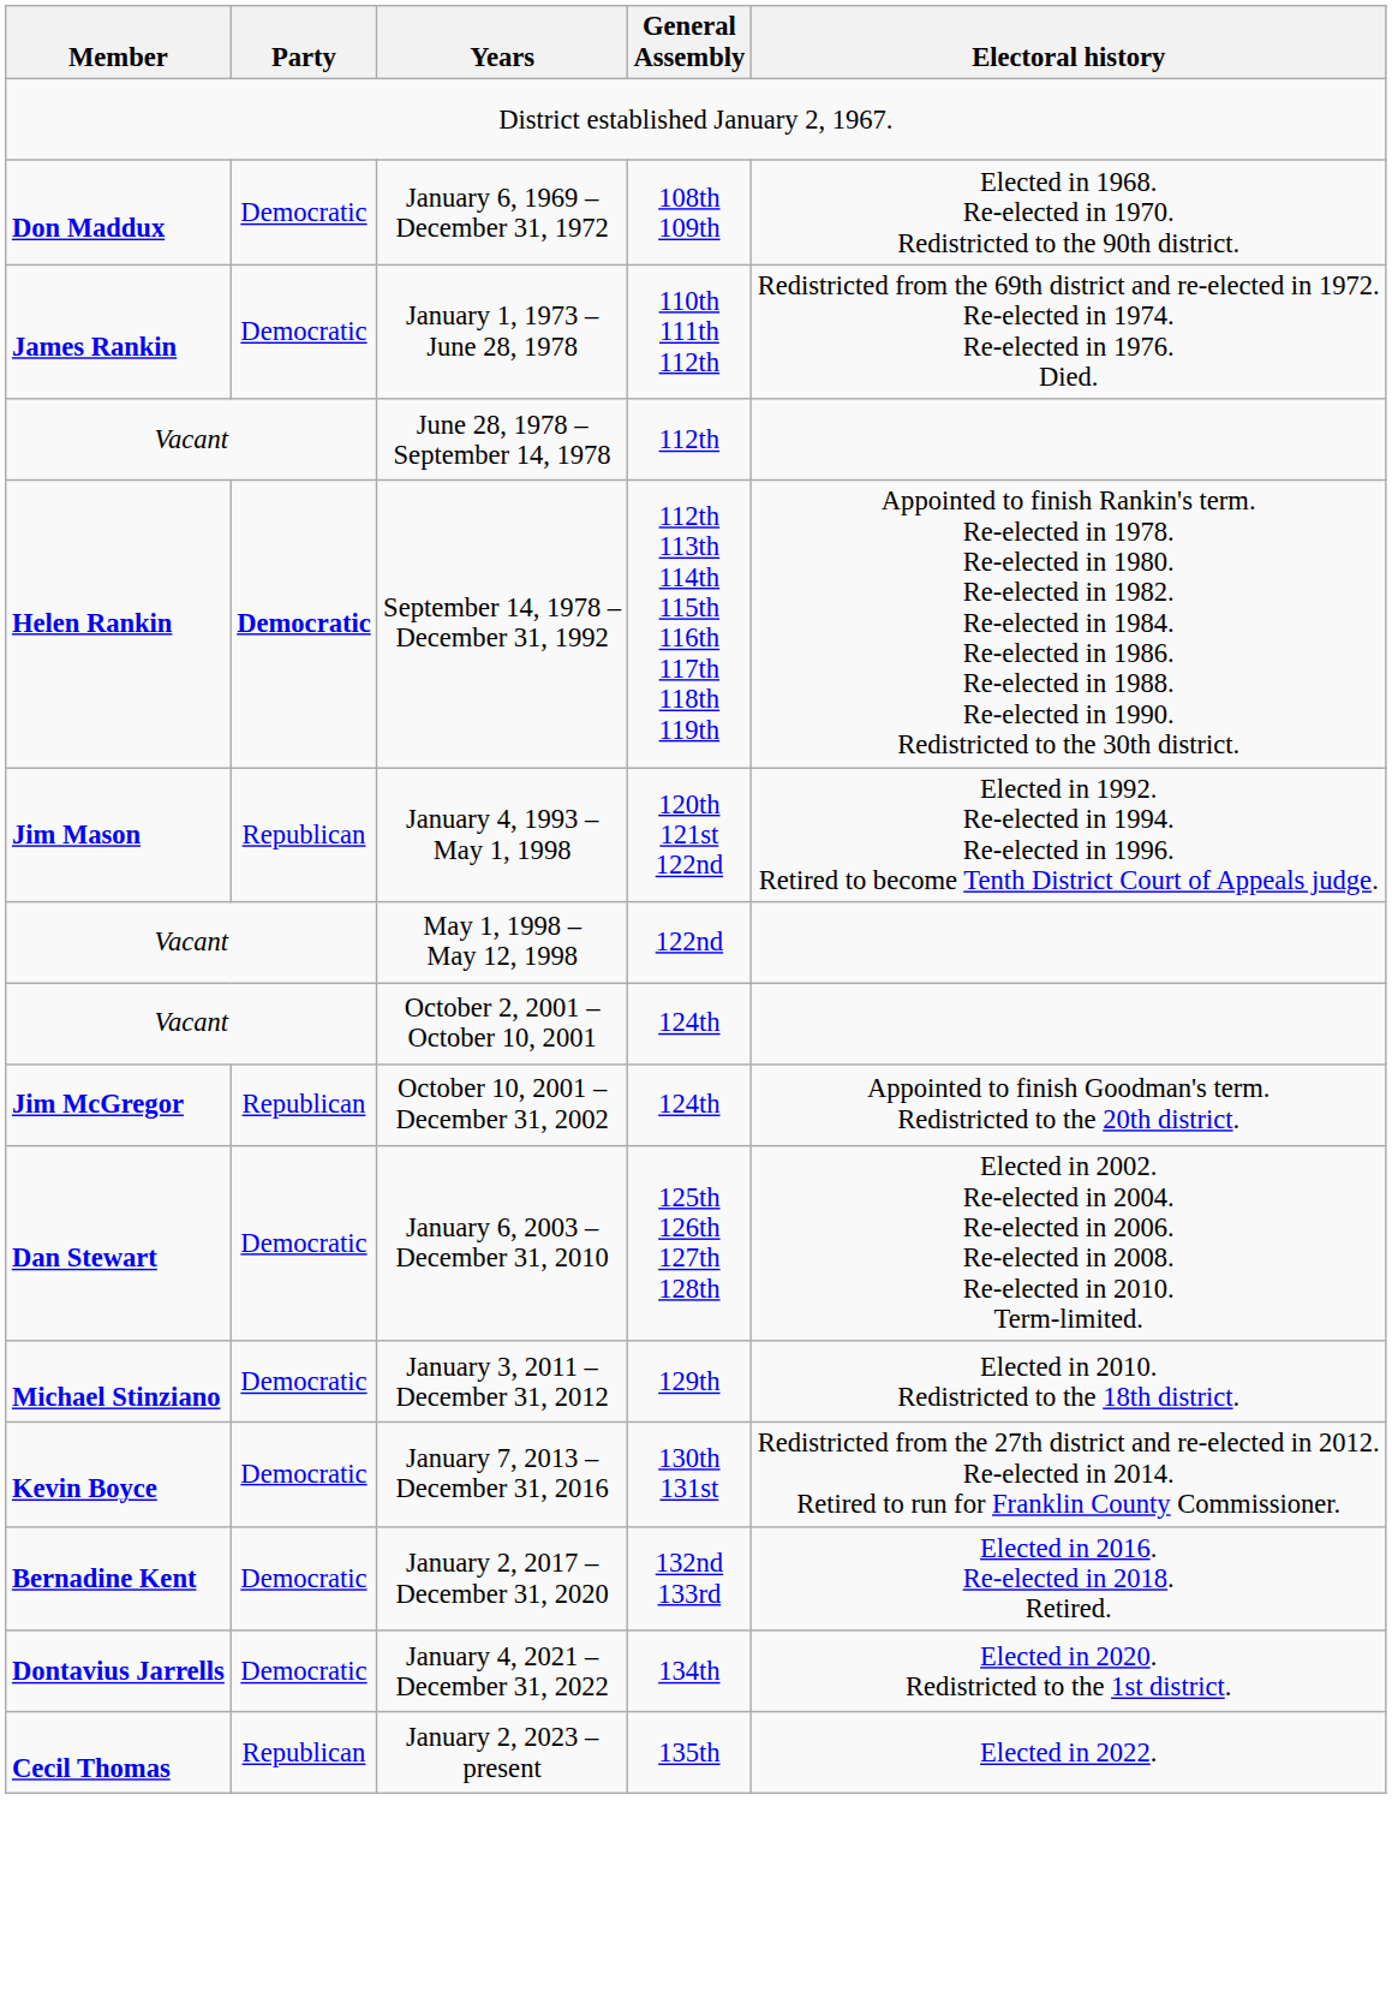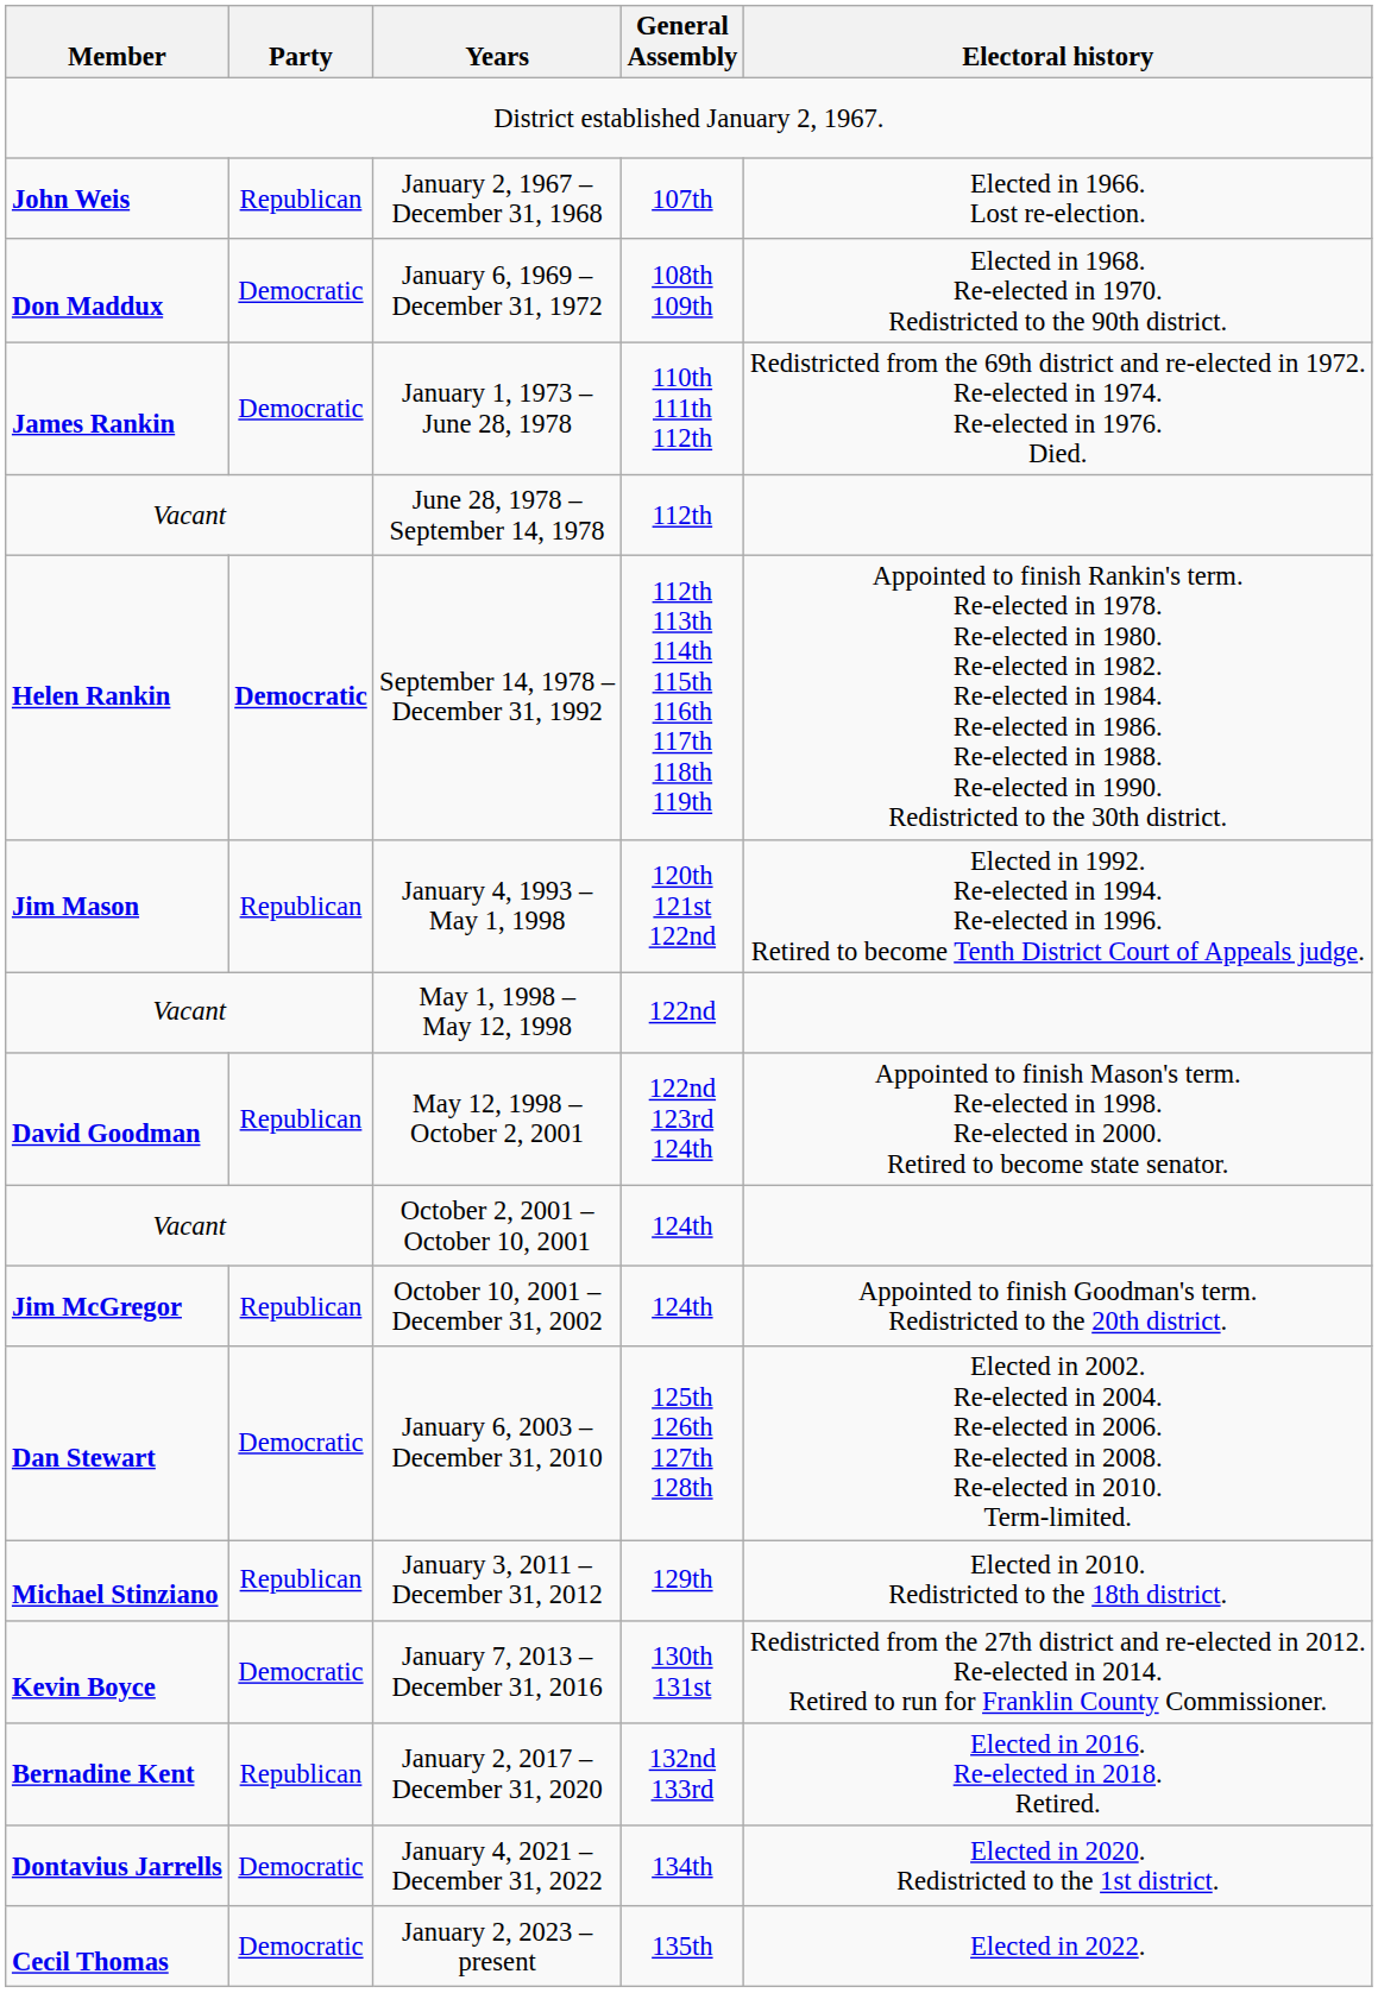 <table class=wikitable style="text-align:center">
 <tr valign=bottom>
 <th>Member</th>
 <th>Party</th>
 <th>Years</th>
 <th>General<br>Assembly</th>
 <th>Electoral history</th>
 </tr>
 <tr style="height:3em">
 <td colspan=5>District established January 2, 1967.</td>
+</tr>
+<tr style="height:3em">
+<td align=left><strong><a href='#'>John Weis</a></strong><br></td>
+<td><a href='#'>Republican</a></td>
+<td>January 2, 1967 –<br>December 31, 1968</td>
+<td><a href='#'>107th</a></td>
+<td>Elected in 1966.<br>Lost re-election.</td>
 </tr>
 <tr style="height:3em">
 <td align=left><br><strong><a href='#'>Don Maddux</a></strong><br></td>
 <td><a href='#'>Democratic</a></td>
 <td>January 6, 1969 –<br>December 31, 1972</td>
 <td><a href='#'>108th</a><br><a href='#'>109th</a></td>
 <td>Elected in 1968.<br>Re-elected in 1970.<br>Redistricted to the 90th district.</td>
 </tr>
 <tr style="height:3em">
 <td align=left><br><strong><a href='#'>James Rankin</a></strong><br></td>
 <td><a href='#'>Democratic</a></td>
 <td>January 1, 1973 –<br>June 28, 1978</td>
 <td><a href='#'>110th</a><br><a href='#'>111th</a><br><a href='#'>112th</a></td>
 <td>Redistricted from the 69th district and re-elected in 1972.<br>Re-elected in 1974.<br>Re-elected in 1976.<br>Died.</td>
 </tr>
 <tr style="height:3em">
 <td colspan=2><em>Vacant</em></td>
 <td nowrap>June 28, 1978 –<br>September 14, 1978</td>
 <td><a href='#'>112th</a></td>
 <td></td>
 </tr>
 <tr style="height:3em">
 <td align=left><strong><a href='#'>Helen Rankin</a></strong><br></td>
 <td><strong><a href='#'>Democratic</a></strong></td>
 <td>September 14, 1978 –<br>December 31, 1992</td>
 <td><a href='#'>112th</a><br><a href='#'>113th</a><br><a href='#'>114th</a><br><a href='#'>115th</a><br><a href='#'>116th</a><br><a href='#'>117th</a><br><a href='#'>118th</a><br><a href='#'>119th</a></td>
 <td>Appointed to finish Rankin's term.<br>Re-elected in 1978.<br>Re-elected in 1980.<br>Re-elected in 1982.<br>Re-elected in 1984.<br>Re-elected in 1986.<br>Re-elected in 1988.<br>Re-elected in 1990.<br>Redistricted to the 30th district.</td>
 </tr>
 <tr style="height:3em">
 <td align=left><strong><a href='#'>Jim Mason</a></strong><br></td>
 <td><a href='#'>Republican</a></td>
 <td>January 4, 1993 –<br>May 1, 1998</td>
 <td><a href='#'>120th</a><br><a href='#'>121st</a><br><a href='#'>122nd</a></td>
 <td>Elected in 1992.<br>Re-elected in 1994.<br>Re-elected in 1996.<br>Retired to become <a href='#'>Tenth District Court of Appeals judge</a>.</td>
 </tr>
 <tr style="height:3em">
 <td colspan=2><em>Vacant</em></td>
 <td nowrap>May 1, 1998 –<br>May 12, 1998</td>
 <td><a href='#'>122nd</a></td>
 <td></td>
 </tr>
 <tr style="height:3em">
+<td align=left><br><strong><a href='#'>David Goodman</a></strong><br></td>
+<td><a href='#'>Republican</a></td>
+<td>May 12, 1998 –<br>October 2, 2001</td>
+<td><a href='#'>122nd</a><br><a href='#'>123rd</a><br><a href='#'>124th</a></td>
+<td>Appointed to finish Mason's term.<br>Re-elected in 1998.<br>Re-elected in 2000.<br>Retired to become state senator.</td>
+</tr>
+<tr style="height:3em">
 <td colspan=2><em>Vacant</em></td>
 <td nowrap>October 2, 2001 –<br>October 10, 2001</td>
 <td><a href='#'>124th</a></td>
 <td></td>
 </tr>
 <tr style="height:3em">
 <td align=left><strong><a href='#'>Jim McGregor</a></strong><br></td>
 <td><a href='#'>Republican</a></td>
 <td>October 10, 2001 –<br>December 31, 2002</td>
 <td><a href='#'>124th</a></td>
 <td>Appointed to finish Goodman's term.<br>Redistricted to the <a href='#'>20th district</a>.</td>
 </tr>
 <tr style="height:3em">
 <td align=left><br><strong><a href='#'>Dan Stewart</a></strong><br></td>
 <td><a href='#'>Democratic</a></td>
 <td>January 6, 2003 –<br>December 31, 2010</td>
 <td><a href='#'>125th</a><br><a href='#'>126th</a><br><a href='#'>127th</a><br><a href='#'>128th</a></td>
 <td>Elected in 2002.<br>Re-elected in 2004.<br>Re-elected in 2006.<br>Re-elected in 2008.<br>Re-elected in 2010.<br>Term-limited.</td>
 </tr>
 <tr style="height:3em">
 <td align=left><br><strong><a href='#'>Michael Stinziano</a></strong><br></td>
-<td><a href='#'>Democratic</a></td>
+<td><a href='#'>Republican</a></td>
 <td>January 3, 2011 –<br>December 31, 2012</td>
 <td><a href='#'>129th</a></td>
 <td>Elected in 2010.<br>Redistricted to the <a href='#'>18th district</a>.</td>
 </tr>
 <tr style="height:3em">
 <td align=left><br><strong><a href='#'>Kevin Boyce</a></strong><br></td>
 <td><a href='#'>Democratic</a></td>
 <td>January 7, 2013 –<br>December 31, 2016</td>
 <td><a href='#'>130th</a><br><a href='#'>131st</a></td>
 <td>Redistricted from the 27th district and re-elected in 2012.<br>Re-elected in 2014.<br>Retired to run for <a href='#'>Franklin County</a> Commissioner.</td>
 </tr>
 <tr style="height:3em">
 <td align=left><strong><a href='#'>Bernadine Kent</a></strong><br></td>
-<td><a href='#'>Democratic</a></td>
+<td><a href='#'>Republican</a></td>
 <td>January 2, 2017 –<br>December 31, 2020</td>
 <td><a href='#'>132nd</a><br><a href='#'>133rd</a></td>
 <td><a href='#'>Elected in 2016</a>.<br><a href='#'>Re-elected in 2018</a>.<br>Retired.</td>
 </tr>
 <tr style="height:3em">
 <td align=left><strong><a href='#'>Dontavius Jarrells</a></strong><br></td>
 <td><a href='#'>Democratic</a></td>
 <td>January 4, 2021 –<br>December 31, 2022</td>
 <td><a href='#'>134th</a></td>
 <td><a href='#'>Elected in 2020</a>.<br>Redistricted to the <a href='#'>1st district</a>.</td>
 </tr>
 <tr style="height:3em">
 <td align=left><br><strong><a href='#'>Cecil Thomas</a></strong><br></td>
-<td><a href='#'>Republican</a></td>
+<td><a href='#'>Democratic</a></td>
 <td>January 2, 2023 –<br>present</td>
 <td><a href='#'>135th</a></td>
 <td><a href='#'>Elected in 2022</a>.</td>
 </tr>
 </table>
